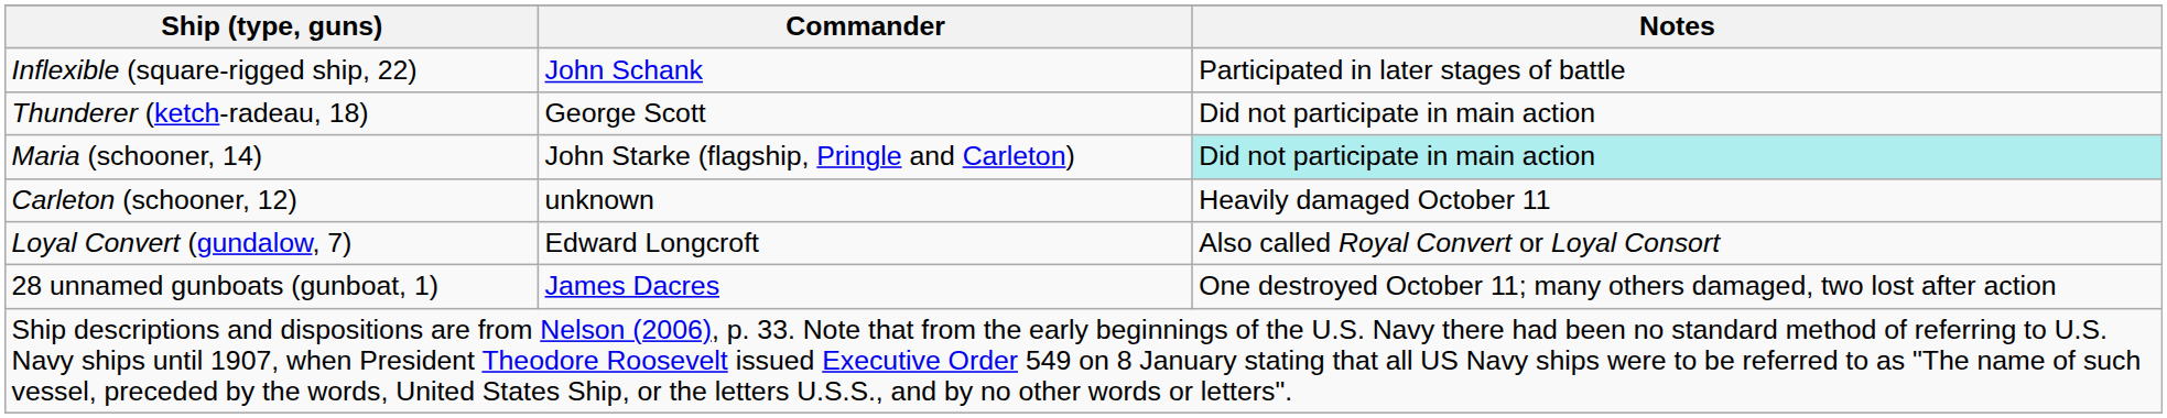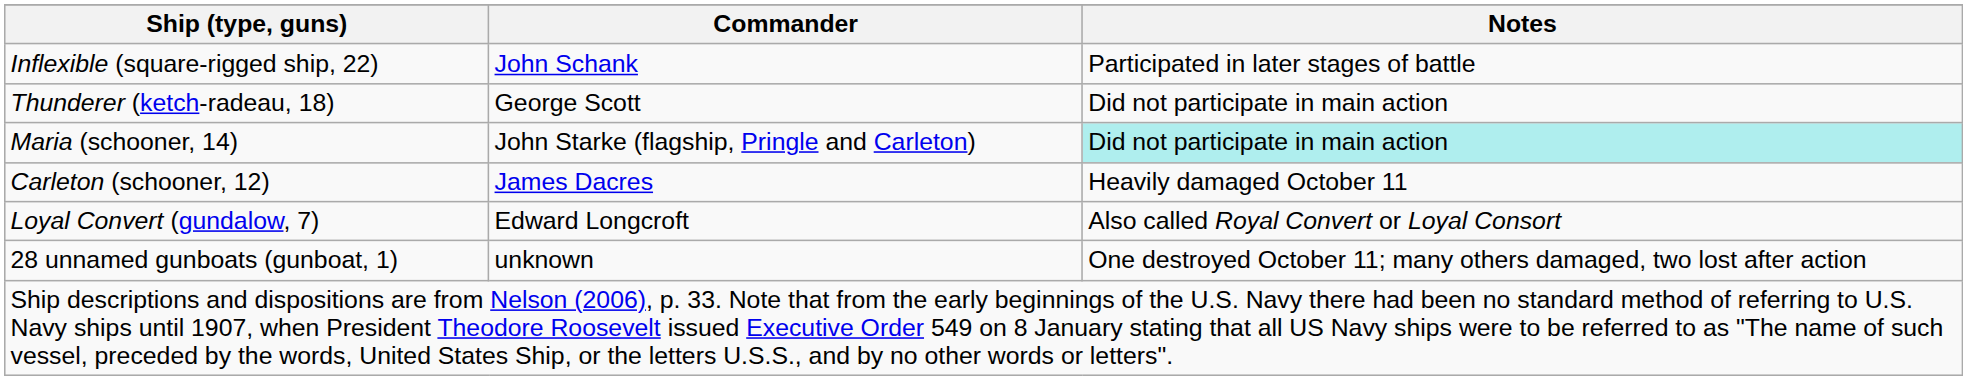 <table class="wikitable" style="width:100%">
 <tr>
 </tr>
 <tr>
 <th style="width=20%">Ship (type, guns)</th>
 <th style="width=25%">Commander</th>
 <th style="width=30%">Notes</th>
 </tr>
 <tr>
 <td><em>Inflexible</em> (square-rigged ship, 22)</td>
 <td><a href='#'>John Schank</a></td>
 <td>Participated in later stages of battle</td>
 </tr>
 <tr>
 <td><em>Thunderer</em> (<a href='#'>ketch</a>-radeau, 18)</td>
 <td>George Scott</td>
 <td>Did not participate in main action</td>
 </tr>
 <tr>
 <td><em>Maria</em> (schooner, 14)</td>
 <td>John Starke (flagship, <a href='#'>Pringle</a> and <a href='#'>Carleton</a>)</td>
 <td style="background: paleturquoise;">Did not participate in main action</td>
 </tr>
 <tr>
 <td><em>Carleton</em> (schooner, 12)</td>
-<td>unknown</td>
+<td><a href='#'>James Dacres</a></td>
 <td>Heavily damaged October 11</td>
 </tr>
 <tr>
 <td><em>Loyal Convert</em> (<a href='#'>gundalow</a>, 7)</td>
 <td>Edward Longcroft</td>
 <td>Also called <em>Royal Convert</em> or <em>Loyal Consort</em></td>
 </tr>
 <tr>
 <td>28 unnamed gunboats (gunboat, 1)</td>
-<td><a href='#'>James Dacres</a></td>
+<td>unknown</td>
 <td>One destroyed October 11; many others damaged, two lost after action</td>
 </tr>
 <tr>
 <td colspan="3">Ship descriptions and dispositions are from <a href='#'>Nelson (2006)</a>, p. 33. Note that from the early beginnings of the U.S. Navy there had been no standard method of referring to U.S. Navy ships until 1907, when President <a href='#'>Theodore Roosevelt</a> issued <a href='#'>Executive Order</a> 549 on 8 January stating that all US Navy ships were to be referred to as "The name of such vessel, preceded by the words, United States Ship, or the letters U.S.S., and by no other words or letters".</td>
 </tr>
 </table>
